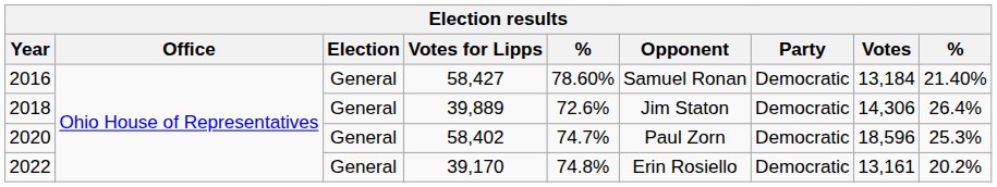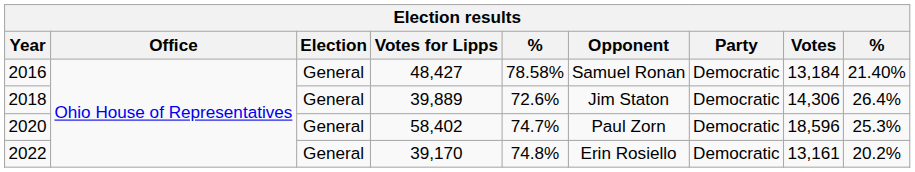 <table class="wikitable" style="text-align: center;">
 <tr>
 <th colspan="9">Election results</th>
 </tr>
 <tr>
 <th>Year</th>
 <th>Office</th>
 <th>Election</th>
 <th>Votes for Lipps</th>
 <th>%</th>
 <th>Opponent</th>
 <th>Party</th>
 <th>Votes</th>
 <th>%</th>
 </tr>
 <tr>
 <td>2016</td>
 <td rowspan="6"><a href='#'>Ohio House of Representatives</a></td>
 <td>General</td>
-<td>58,427</td>
-<td>78.60%</td>
+<td>48,427</td>
+<td>78.58%</td>
 <td>Samuel Ronan</td>
 <td>Democratic</td>
 <td>13,184</td>
 <td>21.40%</td>
 </tr>
 <tr>
 <td>2018</td>
 <td>General</td>
 <td>39,889</td>
 <td>72.6%</td>
 <td>Jim Staton</td>
 <td>Democratic</td>
 <td>14,306</td>
 <td>26.4%</td>
 </tr>
 <tr>
 <td>2020</td>
 <td>General</td>
 <td>58,402</td>
 <td>74.7%</td>
 <td>Paul Zorn</td>
 <td>Democratic</td>
 <td>18,596</td>
 <td>25.3%</td>
 </tr>
 <tr>
 <td>2022</td>
 <td>General</td>
 <td>39,170</td>
 <td>74.8%</td>
 <td>Erin Rosiello</td>
 <td>Democratic</td>
 <td>13,161</td>
 <td>20.2%</td>
 </tr>
 </table>
